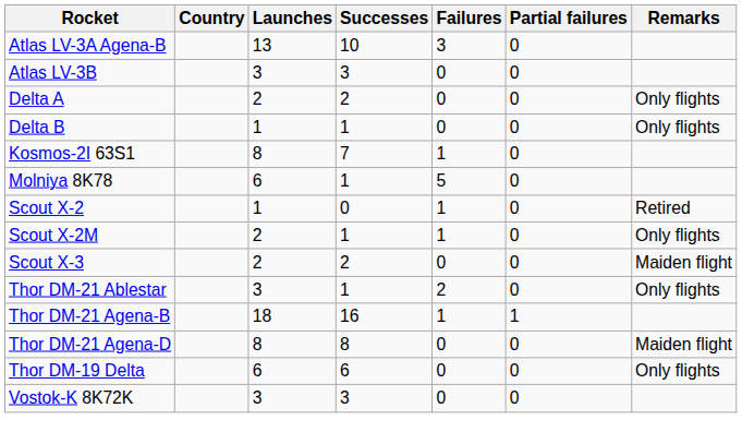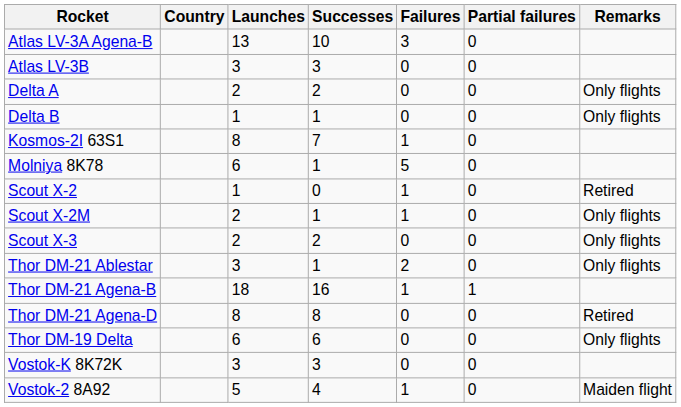 <table class="wikitable sortable">
 <tr>
 <th>Rocket</th>
 <th>Country</th>
 <th>Launches</th>
 <th>Successes</th>
 <th>Failures</th>
 <th>Partial failures</th>
 <th>Remarks</th>
 </tr>
 <tr>
 <td><a href='#'>Atlas LV-3A Agena-B</a></td>
 <td></td>
 <td>13</td>
 <td>10</td>
 <td>3</td>
 <td>0</td>
 <td></td>
 </tr>
 <tr>
 <td><a href='#'>Atlas LV-3B</a></td>
 <td></td>
 <td>3</td>
 <td>3</td>
 <td>0</td>
 <td>0</td>
 <td></td>
 </tr>
 <tr>
 <td><a href='#'>Delta A</a></td>
 <td></td>
 <td>2</td>
 <td>2</td>
 <td>0</td>
 <td>0</td>
 <td>Only flights</td>
 </tr>
 <tr>
 <td><a href='#'>Delta B</a></td>
 <td></td>
 <td>1</td>
 <td>1</td>
 <td>0</td>
 <td>0</td>
 <td>Only flights</td>
 </tr>
 <tr>
 <td><a href='#'>Kosmos-2I</a> 63S1</td>
 <td></td>
 <td>8</td>
 <td>7</td>
 <td>1</td>
 <td>0</td>
 <td></td>
 </tr>
 <tr>
 <td><a href='#'>Molniya</a> 8K78</td>
 <td></td>
 <td>6</td>
 <td>1</td>
 <td>5</td>
 <td>0</td>
 <td></td>
 </tr>
 <tr>
 <td><a href='#'>Scout X-2</a></td>
 <td></td>
 <td>1</td>
 <td>0</td>
 <td>1</td>
 <td>0</td>
 <td>Retired</td>
 </tr>
 <tr>
 <td><a href='#'>Scout X-2M</a></td>
 <td></td>
 <td>2</td>
 <td>1</td>
 <td>1</td>
 <td>0</td>
 <td>Only flights</td>
 </tr>
 <tr>
 <td><a href='#'>Scout X-3</a></td>
 <td></td>
 <td>2</td>
 <td>2</td>
 <td>0</td>
 <td>0</td>
-<td>Maiden flight</td>
+<td>Only flights</td>
 </tr>
 <tr>
 <td><a href='#'>Thor DM-21 Ablestar</a></td>
 <td></td>
 <td>3</td>
 <td>1</td>
 <td>2</td>
 <td>0</td>
 <td>Only flights</td>
 </tr>
 <tr>
 <td><a href='#'>Thor DM-21 Agena-B</a></td>
 <td></td>
 <td>18</td>
 <td>16</td>
 <td>1</td>
 <td>1</td>
 <td></td>
 </tr>
 <tr>
 <td><a href='#'>Thor DM-21 Agena-D</a></td>
 <td></td>
 <td>8</td>
 <td>8</td>
 <td>0</td>
 <td>0</td>
-<td>Maiden flight</td>
+<td>Retired</td>
 </tr>
 <tr>
 <td><a href='#'>Thor DM-19 Delta</a></td>
 <td></td>
 <td>6</td>
 <td>6</td>
 <td>0</td>
 <td>0</td>
 <td>Only flights</td>
 </tr>
 <tr>
 <td><a href='#'>Vostok-K</a> 8K72K</td>
 <td></td>
 <td>3</td>
 <td>3</td>
 <td>0</td>
 <td>0</td>
 <td></td>
 </tr>
+<tr>
+<td><a href='#'>Vostok-2</a> 8A92</td>
+<td></td>
+<td>5</td>
+<td>4</td>
+<td>1</td>
+<td>0</td>
+<td>Maiden flight</td>
+</tr>
 </table>
